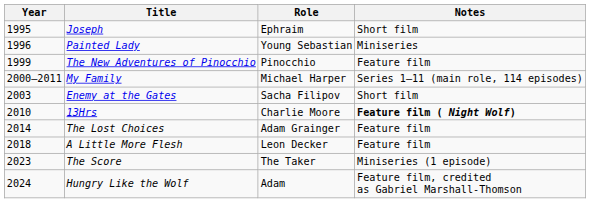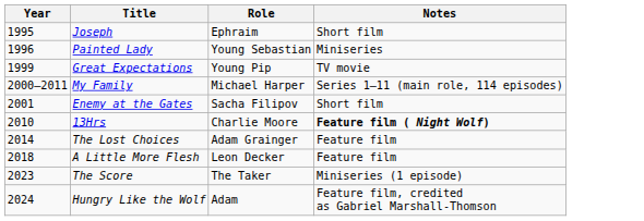 <table class="wikitable">
 <tr>
 <th>Year</th>
 <th>Title</th>
 <th>Role</th>
 <th>Notes</th>
 </tr>
 <tr>
 <td>1995</td>
 <td><em><a href='#'>Joseph</a></em></td>
 <td>Ephraim</td>
 <td>Short film</td>
 </tr>
 <tr>
 <td>1996</td>
 <td><em><a href='#'>Painted Lady</a></em></td>
 <td>Young Sebastian</td>
 <td>Miniseries</td>
 </tr>
 <tr>
 <td>1999</td>
-<td><em><a href='#'>The New Adventures of Pinocchio</a></em></td>
-<td>Pinocchio</td>
-<td>Feature film</td>
+<td><em><a href='#'>Great Expectations</a></em></td>
+<td>Young Pip</td>
+<td>TV movie</td>
 </tr>
 <tr>
 <td>2000–2011</td>
 <td><em><a href='#'>My Family</a></em></td>
 <td>Michael Harper</td>
 <td>Series 1–11 (main role, 114 episodes)</td>
 </tr>
 <tr>
-<td>2003</td>
+<td>2001</td>
 <td><em><a href='#'>Enemy at the Gates</a></em></td>
 <td>Sacha Filipov</td>
 <td>Short film</td>
 </tr>
 <tr>
 <td>2010</td>
 <td><em><a href='#'>13Hrs</a></em></td>
 <td>Charlie Moore</td>
 <td><strong>Feature film ( <em>Night Wolf</em>)</strong></td>
 </tr>
 <tr>
 <td>2014</td>
 <td><em>The Lost Choices</em></td>
 <td>Adam Grainger</td>
 <td>Feature film</td>
 </tr>
 <tr>
 <td>2018</td>
 <td><em>A Little More Flesh</em></td>
 <td>Leon Decker</td>
 <td>Feature film</td>
 </tr>
 <tr>
 <td>2023</td>
 <td><em>The Score</em></td>
 <td>The Taker</td>
 <td>Miniseries (1 episode)</td>
 </tr>
 <tr>
 <td>2024</td>
 <td><em>Hungry Like the Wolf</em></td>
 <td>Adam</td>
 <td>Feature film, credited<br>as Gabriel Marshall-Thomson</td>
 </tr>
 </table>
